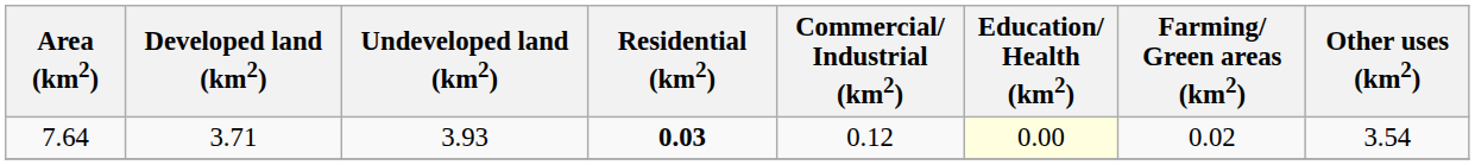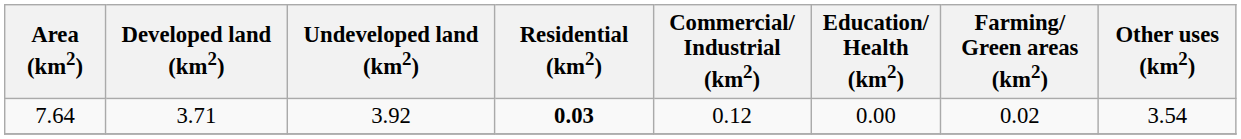 <table class="wikitable" style="text-align: center;">
 <tr>
 <th>Area (km<sup>2</sup>)</th>
 <th>Developed land (km<sup>2</sup>)</th>
 <th>Undeveloped land (km<sup>2</sup>)</th>
 <th>Residential (km<sup>2</sup>)</th>
 <th>Commercial/<br> Industrial (km<sup>2</sup>)</th>
 <th>Education/<br> Health (km<sup>2</sup>)</th>
 <th>Farming/<br> Green areas (km<sup>2</sup>)</th>
 <th>Other uses (km<sup>2</sup>)</th>
 </tr>
 <tr>
 <td>7.64</td>
 <td>3.71</td>
-<td>3.93</td>
+<td>3.92</td>
 <td><strong>0.03</strong></td>
 <td>0.12</td>
-<td style="background: lightyellow;">0.00</td>
+<td>0.00</td>
 <td>0.02</td>
 <td>3.54</td>
 </tr>
 <tr>
 </tr>
 </table>
